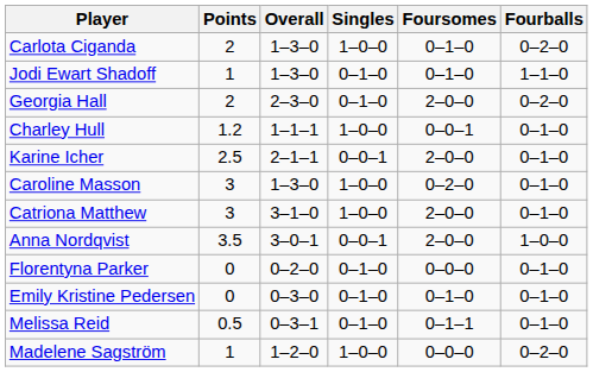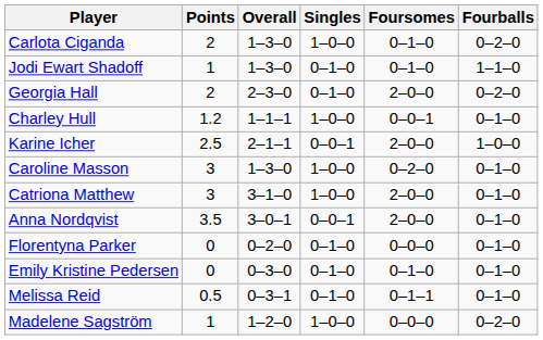 <table class="wikitable sortable" style="text-align:center">
 <tr>
 <th>Player</th>
 <th>Points</th>
 <th>Overall</th>
 <th>Singles</th>
 <th>Foursomes</th>
 <th>Fourballs</th>
 </tr>
 <tr>
 <td align=left><a href='#'>Carlota Ciganda</a></td>
 <td>2</td>
 <td>1–3–0</td>
 <td>1–0–0</td>
 <td>0–1–0</td>
 <td>0–2–0</td>
 </tr>
 <tr>
 <td align=left><a href='#'>Jodi Ewart Shadoff</a></td>
 <td>1</td>
 <td>1–3–0</td>
 <td>0–1–0</td>
 <td>0–1–0</td>
 <td>1–1–0</td>
 </tr>
 <tr>
 <td align=left><a href='#'>Georgia Hall</a></td>
 <td>2</td>
 <td>2–3–0</td>
 <td>0–1–0</td>
 <td>2–0–0</td>
 <td>0–2–0</td>
 </tr>
 <tr>
 <td align=left><a href='#'>Charley Hull</a></td>
 <td>1.2</td>
 <td>1–1–1</td>
 <td>1–0–0</td>
 <td>0–0–1</td>
 <td>0–1–0</td>
 </tr>
 <tr>
 <td align=left><a href='#'>Karine Icher</a></td>
 <td>2.5</td>
 <td>2–1–1</td>
 <td>0–0–1</td>
 <td>2–0–0</td>
-<td>0–1–0</td>
+<td>1–0–0</td>
 </tr>
 <tr>
 <td align=left><a href='#'>Caroline Masson</a></td>
 <td>3</td>
 <td>1–3–0</td>
 <td>1–0–0</td>
 <td>0–2–0</td>
 <td>0–1–0</td>
 </tr>
 <tr>
 <td align=left><a href='#'>Catriona Matthew</a></td>
 <td>3</td>
 <td>3–1–0</td>
 <td>1–0–0</td>
 <td>2–0–0</td>
 <td>0–1–0</td>
 </tr>
 <tr>
 <td align=left><a href='#'>Anna Nordqvist</a></td>
 <td>3.5</td>
 <td>3–0–1</td>
 <td>0–0–1</td>
 <td>2–0–0</td>
-<td>1–0–0</td>
+<td>0–1–0</td>
 </tr>
 <tr>
 <td align=left><a href='#'>Florentyna Parker</a></td>
 <td>0</td>
 <td>0–2–0</td>
 <td>0–1–0</td>
 <td>0–0–0</td>
 <td>0–1–0</td>
 </tr>
 <tr>
 <td align=left><a href='#'>Emily Kristine Pedersen</a></td>
 <td>0</td>
 <td>0–3–0</td>
 <td>0–1–0</td>
 <td>0–1–0</td>
 <td>0–1–0</td>
 </tr>
 <tr>
 <td align=left><a href='#'>Melissa Reid</a></td>
 <td>0.5</td>
 <td>0–3–1</td>
 <td>0–1–0</td>
 <td>0–1–1</td>
 <td>0–1–0</td>
 </tr>
 <tr>
 <td align=left><a href='#'>Madelene Sagström</a></td>
 <td>1</td>
 <td>1–2–0</td>
 <td>1–0–0</td>
 <td>0–0–0</td>
 <td>0–2–0</td>
 </tr>
 </table>
